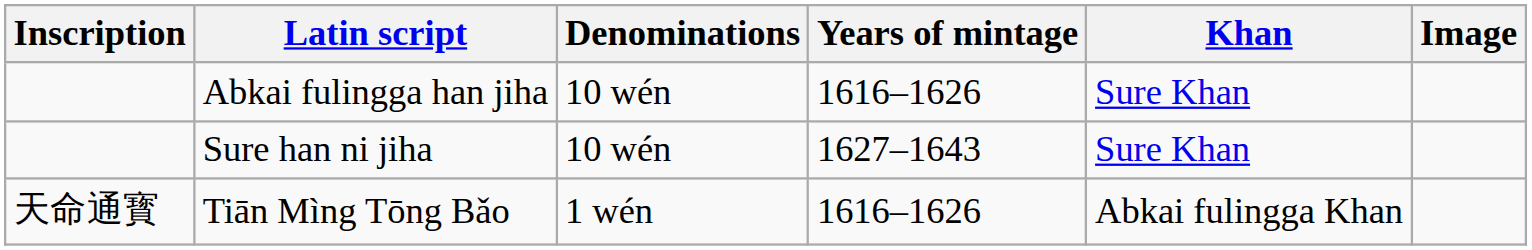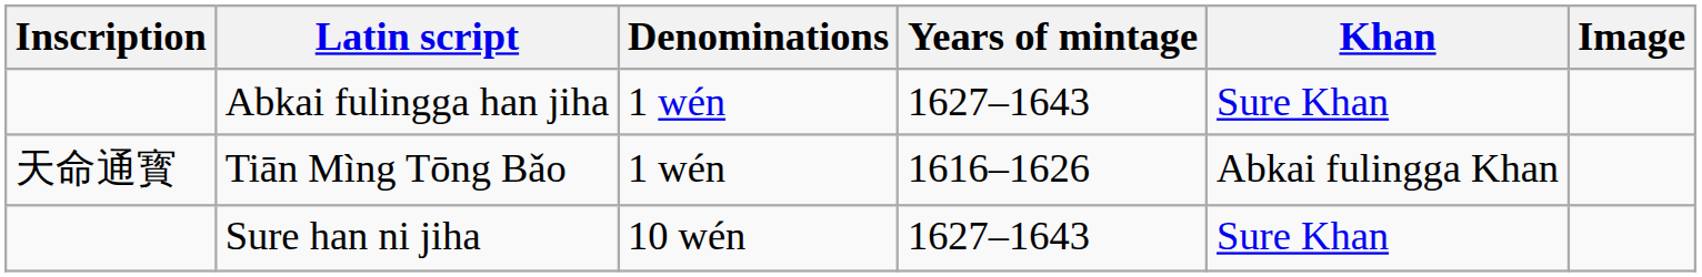 <table class="wikitable">
 <tr>
 <th>Inscription</th>
 <th><a href='#'>Latin script</a></th>
 <th>Denominations</th>
 <th>Years of mintage</th>
 <th><a href='#'>Khan</a></th>
 <th>Image</th>
 </tr>
 <tr>
 <td></td>
 <td>Abkai fulingga han jiha</td>
-<td>10 wén</td>
-<td>1616–1626</td>
-<td><a href='#'>Sure Khan</a></td>
-<td></td>
-</tr>
-<tr>
-<td></td>
-<td>Sure han ni jiha</td>
-<td>10 wén</td>
+<td>1 <a href='#'>wén</a></td>
 <td>1627–1643</td>
 <td><a href='#'>Sure Khan</a></td>
 <td></td>
 </tr>
 <tr>
 <td>天命通寳</td>
 <td>Tiān Mìng Tōng Bǎo</td>
 <td>1 wén</td>
 <td>1616–1626</td>
 <td>Abkai fulingga Khan</td>
 <td></td>
 </tr>
+<tr>
+<td></td>
+<td>Sure han ni jiha</td>
+<td>10 wén</td>
+<td>1627–1643</td>
+<td><a href='#'>Sure Khan</a></td>
+<td></td>
+</tr>
 </table>
